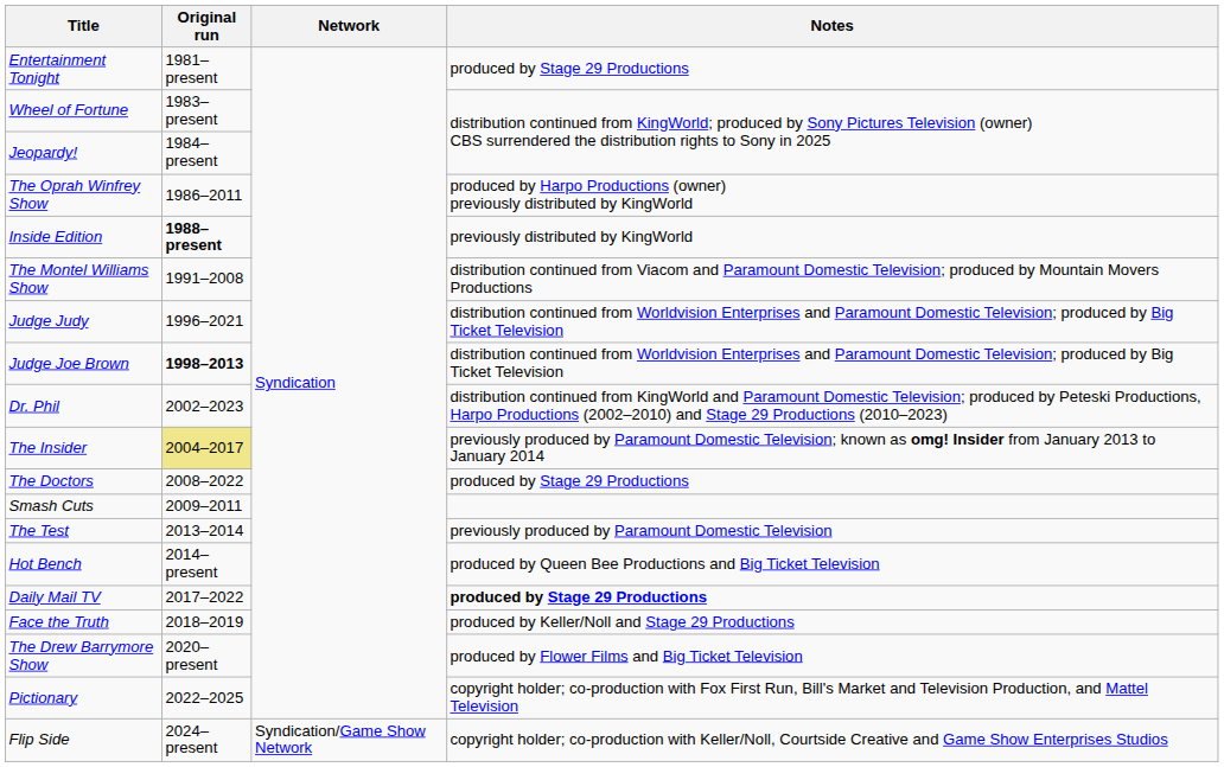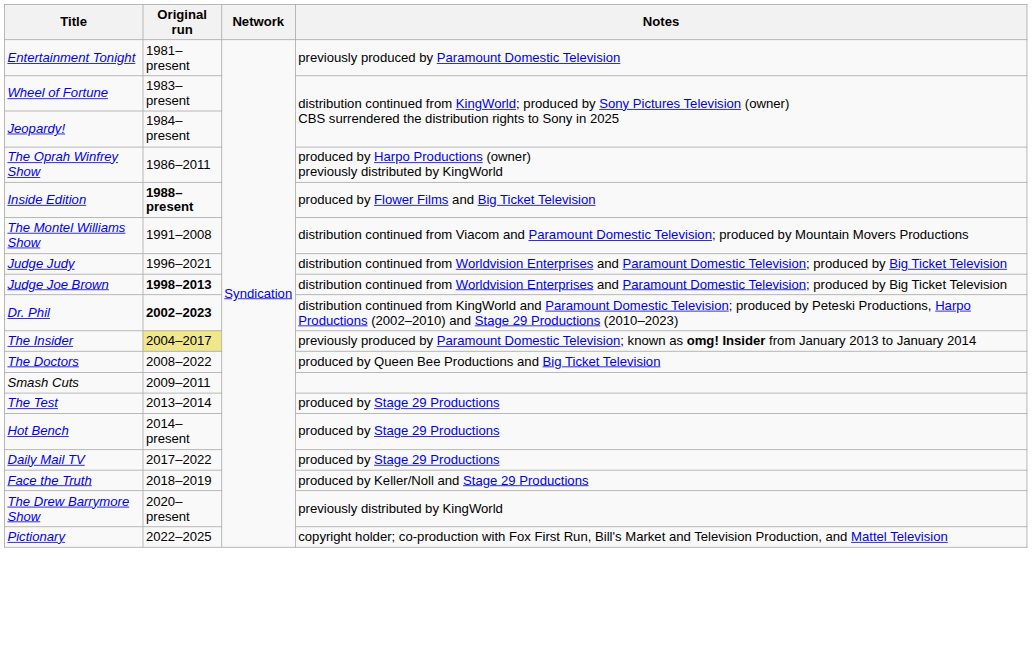 <table class="wikitable sortable">
 <tr>
 <th>Title</th>
 <th>Original run</th>
 <th>Network</th>
 <th>Notes</th>
 </tr>
 <tr>
 <td><em><a href='#'>Entertainment Tonight</a></em></td>
 <td>1981–present</td>
 <td rowspan="18"><a href='#'>Syndication</a></td>
-<td>produced by <a href='#'>Stage 29 Productions</a></td>
+<td>previously produced by <a href='#'>Paramount Domestic Television</a></td>
 </tr>
 <tr>
 <td><em><a href='#'>Wheel of Fortune</a></em></td>
 <td>1983–present</td>
 <td rowspan="2">distribution continued from <a href='#'>KingWorld</a>; produced by <a href='#'>Sony Pictures Television</a> (owner)<br>CBS surrendered the distribution rights to Sony in 2025</td>
 </tr>
 <tr>
 <td><em><a href='#'>Jeopardy!</a></em></td>
 <td>1984–present</td>
 </tr>
 <tr>
 <td><em><a href='#'>The Oprah Winfrey Show</a></em></td>
 <td>1986–2011</td>
 <td>produced by <a href='#'>Harpo Productions</a> (owner)<br>previously distributed by KingWorld</td>
 </tr>
 <tr>
 <td><em><a href='#'>Inside Edition</a></em></td>
 <td><strong>1988–present</strong></td>
-<td>previously distributed by KingWorld</td>
+<td>produced by <a href='#'>Flower Films</a> and <a href='#'>Big Ticket Television</a></td>
 </tr>
 <tr>
 <td><em><a href='#'>The Montel Williams Show</a></em></td>
 <td>1991–2008</td>
 <td>distribution continued from Viacom and <a href='#'>Paramount Domestic Television</a>; produced by Mountain Movers Productions</td>
 </tr>
 <tr>
 <td><em><a href='#'>Judge Judy</a></em></td>
 <td>1996–2021</td>
 <td>distribution continued from <a href='#'>Worldvision Enterprises</a> and <a href='#'>Paramount Domestic Television</a>; produced by <a href='#'>Big Ticket Television</a></td>
 </tr>
 <tr>
 <td><em><a href='#'>Judge Joe Brown</a></em></td>
 <td><strong>1998–2013</strong></td>
 <td>distribution continued from <a href='#'>Worldvision Enterprises</a> and <a href='#'>Paramount Domestic Television</a>; produced by Big Ticket Television</td>
 </tr>
 <tr>
 <td><em><a href='#'>Dr. Phil</a></em></td>
-<td>2002–2023</td>
+<td><strong>2002–2023</strong></td>
 <td>distribution continued from KingWorld and <a href='#'>Paramount Domestic Television</a>; produced by Peteski Productions, <a href='#'>Harpo Productions</a> (2002–2010) and <a href='#'>Stage 29 Productions</a> (2010–2023)</td>
 </tr>
 <tr>
 <td><em><a href='#'>The Insider</a></em></td>
 <td style="background: khaki;">2004–2017</td>
 <td>previously produced by <a href='#'>Paramount Domestic Television</a>; known as <strong>omg! Insider</strong> from January 2013 to January 2014</td>
 </tr>
 <tr>
 <td><em><a href='#'>The Doctors</a></em></td>
 <td>2008–2022</td>
-<td>produced by <a href='#'>Stage 29 Productions</a></td>
+<td>produced by Queen Bee Productions and <a href='#'>Big Ticket Television</a></td>
 </tr>
 <tr>
 <td><em>Smash Cuts</em></td>
 <td>2009–2011</td>
 <td></td>
 </tr>
 <tr>
 <td><em><a href='#'>The Test</a></em></td>
 <td>2013–2014</td>
-<td>previously produced by <a href='#'>Paramount Domestic Television</a></td>
+<td>produced by <a href='#'>Stage 29 Productions</a></td>
 </tr>
 <tr>
 <td><em><a href='#'>Hot Bench</a></em></td>
 <td>2014–present</td>
-<td>produced by Queen Bee Productions and <a href='#'>Big Ticket Television</a></td>
+<td>produced by <a href='#'>Stage 29 Productions</a></td>
 </tr>
 <tr>
 <td><em><a href='#'>Daily Mail TV</a></em></td>
 <td>2017–2022</td>
-<td><strong>produced by <a href='#'>Stage 29 Productions</a></strong></td>
+<td>produced by <a href='#'>Stage 29 Productions</a></td>
 </tr>
 <tr>
 <td><em><a href='#'>Face the Truth</a></em></td>
 <td>2018–2019</td>
 <td>produced by Keller/Noll and <a href='#'>Stage 29 Productions</a></td>
 </tr>
 <tr>
 <td><em><a href='#'>The Drew Barrymore Show</a></em></td>
 <td>2020–present</td>
-<td>produced by <a href='#'>Flower Films</a> and <a href='#'>Big Ticket Television</a></td>
+<td>previously distributed by KingWorld</td>
 </tr>
 <tr>
 <td><em><a href='#'>Pictionary</a></em></td>
 <td>2022–2025</td>
 <td>copyright holder; co-production with Fox First Run, Bill's Market and Television Production, and <a href='#'>Mattel Television</a></td>
 </tr>
-<tr>
-<td><em>Flip Side</em></td>
-<td>2024–present</td>
-<td>Syndication/<a href='#'>Game Show Network</a></td>
-<td>copyright holder; co-production with Keller/Noll, Courtside Creative and <a href='#'>Game Show Enterprises Studios</a></td>
-</tr>
 </table>
